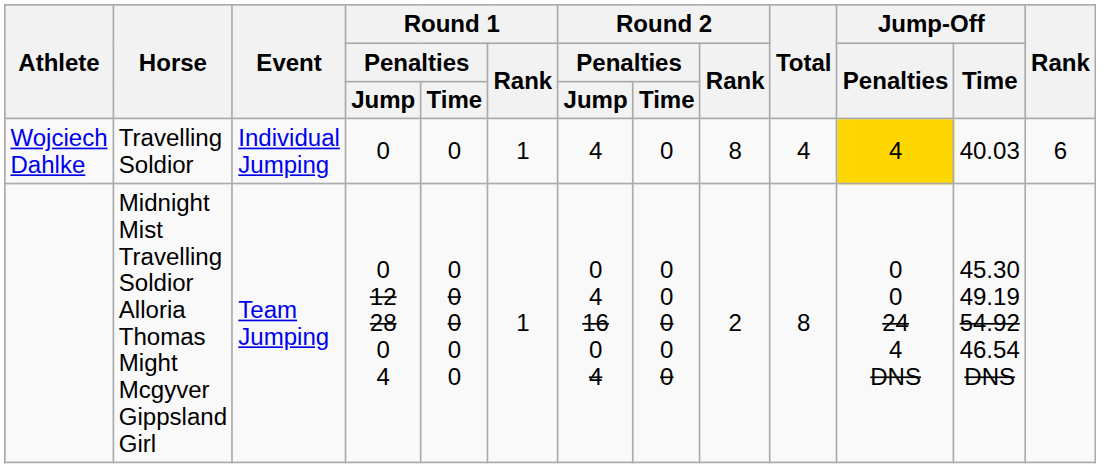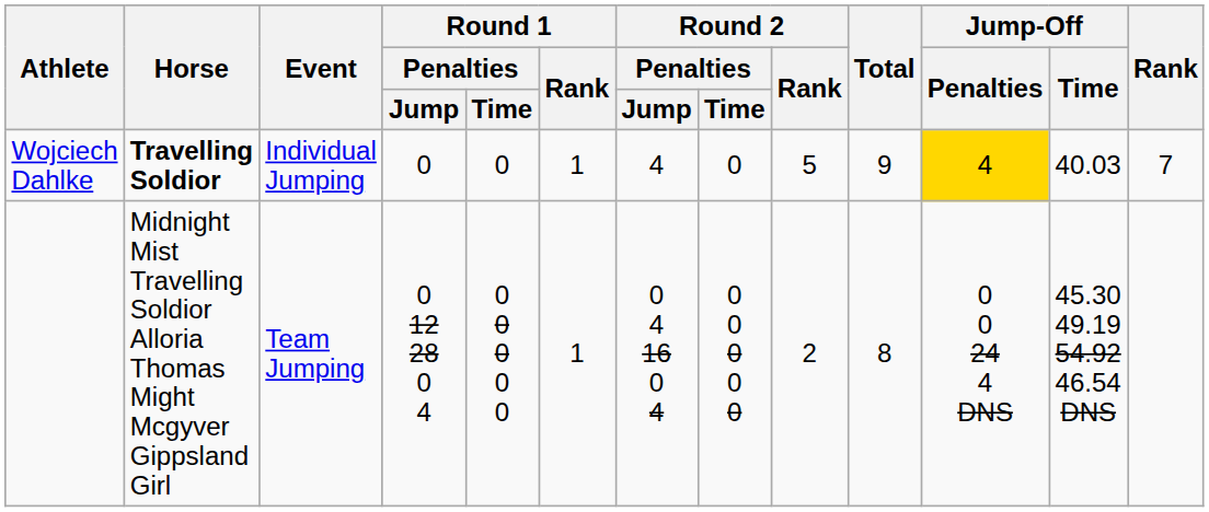 <table class="wikitable" border="1" style="font-size:90%">
 <tr>
 <th rowspan=3>Athlete</th>
 <th rowspan=3>Horse</th>
 <th rowspan=3>Event</th>
 <th colspan=3>Round 1</th>
 <th colspan=3>Round 2</th>
 <th rowspan=3>Total</th>
 <th colspan=2>Jump-Off</th>
 <th rowspan=3>Rank</th>
 </tr>
 <tr>
 <th colspan=2>Penalties</th>
 <th rowspan=2>Rank</th>
 <th colspan=2>Penalties</th>
 <th rowspan=2>Rank</th>
 <th rowspan=2>Penalties</th>
 <th rowspan=2>Time</th>
 </tr>
 <tr>
 <th>Jump</th>
 <th>Time</th>
 <th>Jump</th>
 <th>Time</th>
 </tr>
 <tr>
 <td><a href='#'>Wojciech Dahlke</a></td>
-<td>Travelling Soldior</td>
+<td><strong>Travelling Soldior</strong></td>
 <td><a href='#'>Individual Jumping</a></td>
 <td align=center>0</td>
 <td align=center>0</td>
 <td align=center>1</td>
 <td align=center>4</td>
 <td align=center>0</td>
-<td align=center>8</td>
-<td align=center>4</td>
+<td align=center>5</td>
+<td align=center>9</td>
 <td align=center style="background: gold;">4</td>
 <td align=center>40.03</td>
-<td align=center>6</td>
+<td align=center>7</td>
 </tr>
 <tr>
 <td><br><br><br><br></td>
 <td>Midnight Mist<br>Travelling Soldior<br>Alloria Thomas<br>Might Mcgyver<br>Gippsland Girl</td>
 <td><a href='#'>Team Jumping</a></td>
 <td align=center>0<br><s>12</s><br><s>28</s><br>0<br>4</td>
 <td align=center>0<br><s>0</s><br><s>0</s><br>0<br>0</td>
 <td align=center>1</td>
 <td align=center>0<br>4<br><s>16</s><br>0<br><s>4</s></td>
 <td align=center>0<br>0<br><s>0</s><br>0<br><s>0</s></td>
 <td align=center>2</td>
 <td align=center>8</td>
 <td align=center>0<br>0<br><s>24</s><br>4<br><s>DNS</s></td>
 <td align=center>45.30<br>49.19<br><s>54.92</s><br>46.54<br><s>DNS</s></td>
 <td align=center></td>
 </tr>
 </table>
